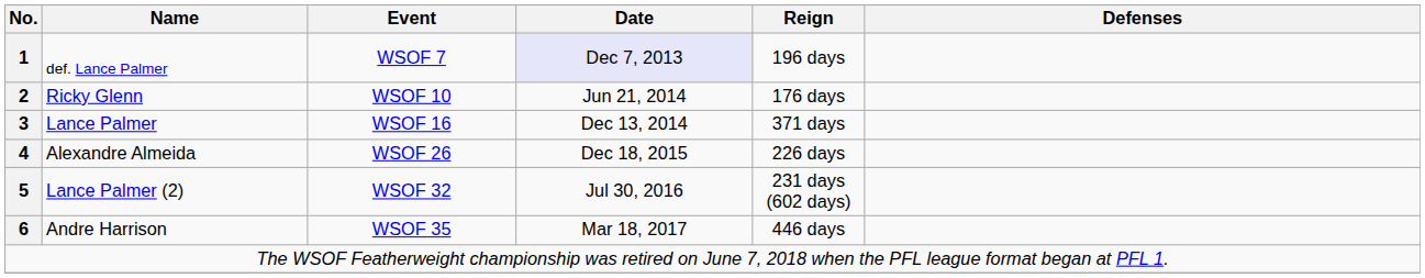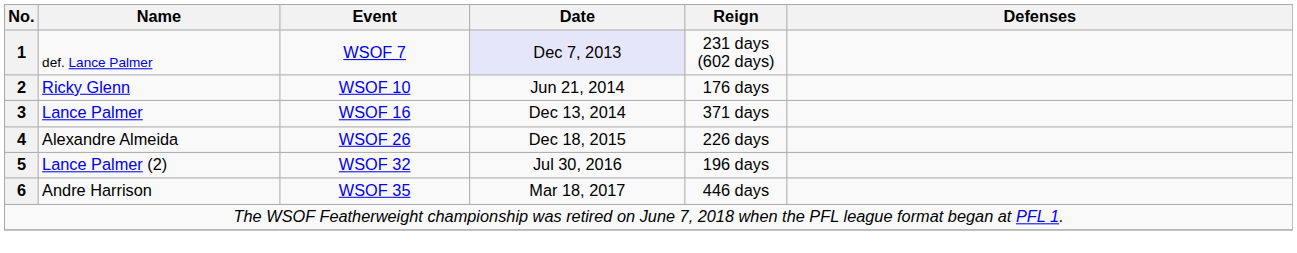 <table class="wikitable" width=100%>
 <tr>
 <th width=1%>No.</th>
 <th width=19%>Name</th>
 <th width=15%>Event</th>
 <th width=17%>Date</th>
 <th width=8%>Reign</th>
 <th width=40%>Defenses</th>
 </tr>
 <tr>
 <th>1</th>
 <td><br><small>def. <a href='#'>Lance Palmer</a></small></td>
 <td align=center><a href='#'>WSOF 7</a><br></td>
 <td align=center style="background: lavender;">Dec 7, 2013</td>
-<td align=center>196 days</td>
+<td align=center>231 days <br> (602 days)</td>
 <td></td>
 </tr>
 <tr>
 <th>2</th>
 <td> <a href='#'>Ricky Glenn</a></td>
 <td align=center><a href='#'>WSOF 10</a><br></td>
 <td align=center>Jun 21, 2014</td>
 <td align=center>176 days</td>
 <td></td>
 </tr>
 <tr>
 <th>3</th>
 <td> <a href='#'>Lance Palmer</a></td>
 <td align=center><a href='#'>WSOF 16</a><br></td>
 <td align=center>Dec 13, 2014</td>
 <td align=center>371 days</td>
 <td><br></td>
 </tr>
 <tr>
 <th>4</th>
 <td> Alexandre Almeida</td>
 <td align=center><a href='#'>WSOF 26</a><br></td>
 <td align=center>Dec 18, 2015</td>
 <td align=center>226 days</td>
 <td></td>
 </tr>
 <tr>
 <th>5</th>
 <td> <a href='#'>Lance Palmer</a> (2)</td>
 <td align=center><a href='#'>WSOF 32</a><br></td>
 <td align=center>Jul 30, 2016</td>
-<td align=center>231 days <br> (602 days)</td>
+<td align=center>196 days</td>
 <td></td>
 </tr>
 <tr>
 <th>6</th>
 <td> Andre Harrison</td>
 <td align=center><a href='#'>WSOF 35</a><br></td>
 <td align=center>Mar 18, 2017</td>
 <td align=center>446 days</td>
 <td><br></td>
 </tr>
 <tr>
 <td align="center" colspan="6"><em>The WSOF Featherweight championship was retired on June 7, 2018 when the PFL league format began at <a href='#'>PFL 1</a>.</em></td>
 </tr>
 <tr>
 </tr>
 </table>
